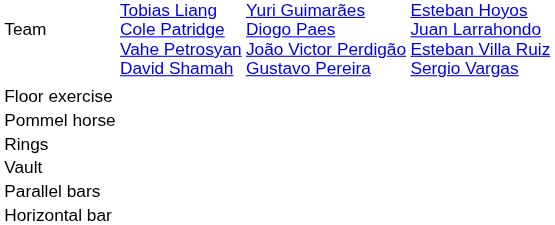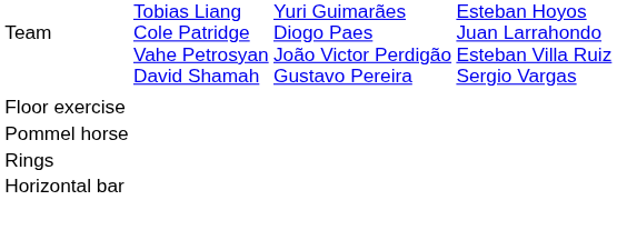 <table>
 <tr>
 <td>Team</td>
 <td><br><a href='#'>Tobias Liang</a><br><a href='#'>Cole Patridge</a><br><a href='#'>Vahe Petrosyan</a><br><a href='#'>David Shamah</a></td>
 <td><br><a href='#'>Yuri Guimarães</a><br><a href='#'>Diogo Paes</a><br><a href='#'>João Victor Perdigão</a><br><a href='#'>Gustavo Pereira</a></td>
 <td><br><a href='#'>Esteban Hoyos</a><br><a href='#'>Juan Larrahondo</a><br><a href='#'>Esteban Villa Ruiz</a><br><a href='#'>Sergio Vargas</a></td>
 </tr>
 <tr>
 <td></td>
 <td></td>
 <td></td>
 <td></td>
 </tr>
 <tr>
 <td>Floor exercise</td>
 <td></td>
 <td></td>
 <td></td>
 </tr>
 <tr>
 <td>Pommel horse</td>
 <td></td>
 <td></td>
 <td></td>
 </tr>
 <tr>
 <td>Rings</td>
 <td></td>
 <td></td>
 <td></td>
 </tr>
 <tr>
-<td>Vault</td>
-<td></td>
-<td></td>
-<td></td>
-</tr>
-<tr>
-<td>Parallel bars</td>
-<td></td>
-<td></td>
-<td></td>
-</tr>
-<tr>
 <td>Horizontal bar</td>
 <td></td>
 <td></td>
 <td></td>
 </tr>
 </table>
